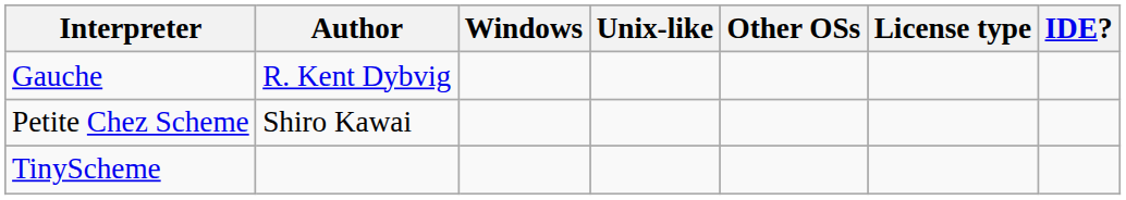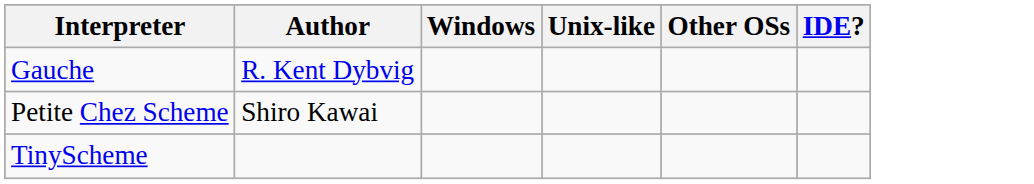 <table class="wikitable sortable">
 <tr>
 <th>Interpreter</th>
 <th>Author</th>
 <th>Windows</th>
 <th>Unix-like</th>
 <th>Other OSs</th>
-<th>License type</th>
 <th><a href='#'>IDE</a>?</th>
 </tr>
 <tr>
 <td><a href='#'>Gauche</a></td>
 <td><a href='#'>R. Kent Dybvig</a></td>
-<td></td>
 <td></td>
 <td></td>
 <td></td>
 <td></td>
 </tr>
 <tr>
 <td>Petite <a href='#'>Chez Scheme</a></td>
 <td>Shiro Kawai</td>
 <td></td>
 <td></td>
 <td></td>
 <td></td>
-<td></td>
 </tr>
 <tr>
 <td><a href='#'>TinyScheme</a></td>
 <td></td>
 <td></td>
 <td></td>
 <td></td>
 <td></td>
-<td></td>
 </tr>
 </table>
